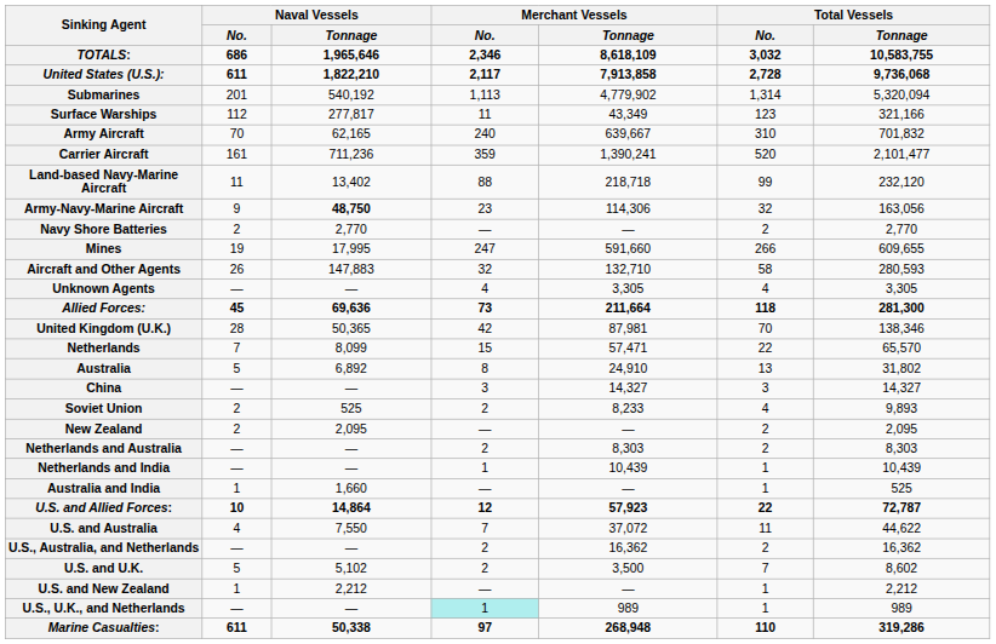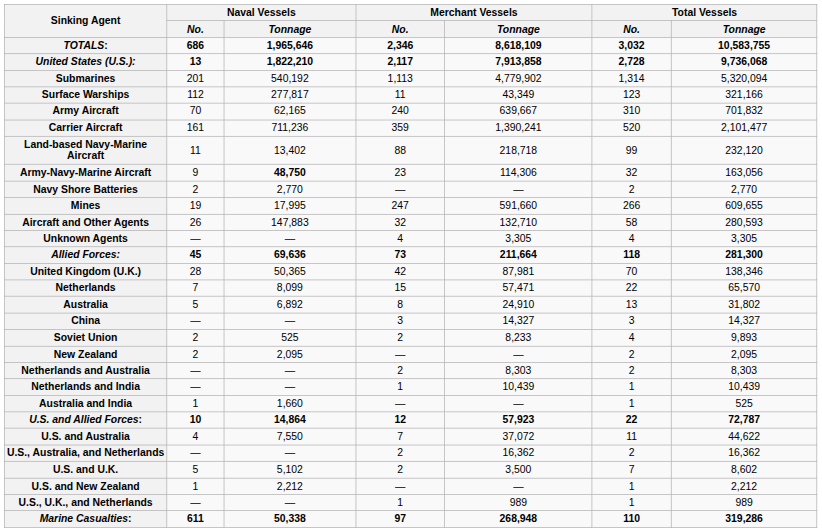 <table class="wikitable" style="text-align:center" width=99%>
 <tr>
 <th rowspan="2" width="20%">Sinking Agent</th>
 <th colspan="2" align="center">Naval Vessels</th>
 <th colspan="2" align="center">Merchant Vessels</th>
 <th colspan="2" align="center">Total Vessels</th>
 </tr>
 <tr>
 <th align="center"><em>No.</em></th>
 <th align="center"><em>Tonnage</em></th>
 <th align="center"><em>No.</em></th>
 <th align="center"><em>Tonnage</em></th>
 <th align="center"><em>No.</em></th>
 <th align="center"><em>Tonnage</em></th>
 </tr>
 <tr>
 <th><strong><em>TOTALS</em></strong>:</th>
 <td><strong>686</strong></td>
 <td><strong>1,965,646</strong></td>
 <td><strong>2,346</strong></td>
 <td><strong>8,618,109</strong></td>
 <td><strong>3,032</strong></td>
 <td><strong>10,583,755</strong></td>
 </tr>
 <tr>
 <th><strong><em>United States (U.S.):</em></strong></th>
-<td><strong>611</strong></td>
+<td><strong>13</strong></td>
 <td><strong>1,822,210</strong></td>
 <td><strong>2,117</strong></td>
 <td><strong>7,913,858</strong></td>
 <td><strong>2,728</strong></td>
 <td><strong>9,736,068</strong></td>
 </tr>
 <tr>
 <th>Submarines</th>
 <td>201</td>
 <td>540,192</td>
 <td>1,113</td>
 <td>4,779,902</td>
 <td>1,314</td>
 <td>5,320,094</td>
 </tr>
 <tr>
 <th>Surface Warships</th>
 <td>112</td>
 <td>277,817</td>
 <td>11</td>
 <td>43,349</td>
 <td>123</td>
 <td>321,166</td>
 </tr>
 <tr>
 <th>Army Aircraft</th>
 <td>70</td>
 <td>62,165</td>
 <td>240</td>
 <td>639,667</td>
 <td>310</td>
 <td>701,832</td>
 </tr>
 <tr>
 <th>Carrier Aircraft</th>
 <td>161</td>
 <td>711,236</td>
 <td>359</td>
 <td>1,390,241</td>
 <td>520</td>
 <td>2,101,477</td>
 </tr>
 <tr>
 <th>Land-based Navy-Marine Aircraft</th>
 <td>11</td>
 <td>13,402</td>
 <td>88</td>
 <td>218,718</td>
 <td>99</td>
 <td>232,120</td>
 </tr>
 <tr>
 <th>Army-Navy-Marine Aircraft</th>
 <td>9</td>
 <td><strong>48,750</strong></td>
 <td>23</td>
 <td>114,306</td>
 <td>32</td>
 <td>163,056</td>
 </tr>
 <tr>
 <th>Navy Shore Batteries</th>
 <td>2</td>
 <td>2,770</td>
 <td>—</td>
 <td>—</td>
 <td>2</td>
 <td>2,770</td>
 </tr>
 <tr>
 <th>Mines</th>
 <td>19</td>
 <td>17,995</td>
 <td>247</td>
 <td>591,660</td>
 <td>266</td>
 <td>609,655</td>
 </tr>
 <tr>
 <th>Aircraft and Other Agents</th>
 <td>26</td>
 <td>147,883</td>
 <td>32</td>
 <td>132,710</td>
 <td>58</td>
 <td>280,593</td>
 </tr>
 <tr>
 <th>Unknown Agents</th>
 <td>—</td>
 <td>—</td>
 <td>4</td>
 <td>3,305</td>
 <td>4</td>
 <td>3,305</td>
 </tr>
 <tr>
 <th><strong><em>Allied Forces:</em></strong></th>
 <td><strong>45</strong></td>
 <td><strong>69,636</strong></td>
 <td><strong>73</strong></td>
 <td><strong>211,664</strong></td>
 <td><strong>118</strong></td>
 <td><strong>281,300</strong></td>
 </tr>
 <tr>
 <th>United Kingdom (U.K.)</th>
 <td>28</td>
 <td>50,365</td>
 <td>42</td>
 <td>87,981</td>
 <td>70</td>
 <td>138,346</td>
 </tr>
 <tr>
 <th>Netherlands</th>
 <td>7</td>
 <td>8,099</td>
 <td>15</td>
 <td>57,471</td>
 <td>22</td>
 <td>65,570</td>
 </tr>
 <tr>
 <th>Australia</th>
 <td>5</td>
 <td>6,892</td>
 <td>8</td>
 <td>24,910</td>
 <td>13</td>
 <td>31,802</td>
 </tr>
 <tr>
 <th>China</th>
 <td>—</td>
 <td>—</td>
 <td>3</td>
 <td>14,327</td>
 <td>3</td>
 <td>14,327</td>
 </tr>
 <tr>
 <th>Soviet Union</th>
 <td>2</td>
 <td>525</td>
 <td>2</td>
 <td>8,233</td>
 <td>4</td>
 <td>9,893</td>
 </tr>
 <tr>
 <th>New Zealand</th>
 <td>2</td>
 <td>2,095</td>
 <td>—</td>
 <td>—</td>
 <td>2</td>
 <td>2,095</td>
 </tr>
 <tr>
 <th>Netherlands and Australia</th>
 <td>—</td>
 <td>—</td>
 <td>2</td>
 <td>8,303</td>
 <td>2</td>
 <td>8,303</td>
 </tr>
 <tr>
 <th>Netherlands and India</th>
 <td>—</td>
 <td>—</td>
 <td>1</td>
 <td>10,439</td>
 <td>1</td>
 <td>10,439</td>
 </tr>
 <tr>
 <th>Australia and India</th>
 <td>1</td>
 <td>1,660</td>
 <td>—</td>
 <td>—</td>
 <td>1</td>
 <td>525</td>
 </tr>
 <tr>
 <th><strong><em>U.S. and Allied Forces</em></strong>:</th>
 <td><strong>10</strong></td>
 <td><strong>14,864</strong></td>
 <td><strong>12</strong></td>
 <td><strong>57,923</strong></td>
 <td><strong>22</strong></td>
 <td><strong>72,787</strong></td>
 </tr>
 <tr>
 <th>U.S. and Australia</th>
 <td>4</td>
 <td>7,550</td>
 <td>7</td>
 <td>37,072</td>
 <td>11</td>
 <td>44,622</td>
 </tr>
 <tr>
 <th>U.S., Australia, and Netherlands</th>
 <td>—</td>
 <td>—</td>
 <td>2</td>
 <td>16,362</td>
 <td>2</td>
 <td>16,362</td>
 </tr>
 <tr>
 <th>U.S. and U.K.</th>
 <td>5</td>
 <td>5,102</td>
 <td>2</td>
 <td>3,500</td>
 <td>7</td>
 <td>8,602</td>
 </tr>
 <tr>
 <th>U.S. and New Zealand</th>
 <td>1</td>
 <td>2,212</td>
 <td>—</td>
 <td>—</td>
 <td>1</td>
 <td>2,212</td>
 </tr>
 <tr>
 <th>U.S., U.K., and Netherlands</th>
 <td>—</td>
 <td>—</td>
-<td style="background: paleturquoise;">1</td>
+<td>1</td>
 <td>989</td>
 <td>1</td>
 <td>989</td>
 </tr>
 <tr>
 <th><strong><em>Marine Casualties</em></strong>:</th>
 <td><strong>611</strong></td>
 <td><strong>50,338</strong></td>
 <td><strong>97</strong></td>
 <td><strong>268,948</strong></td>
 <td><strong>110</strong></td>
 <td><strong>319,286</strong></td>
 </tr>
 </table>
